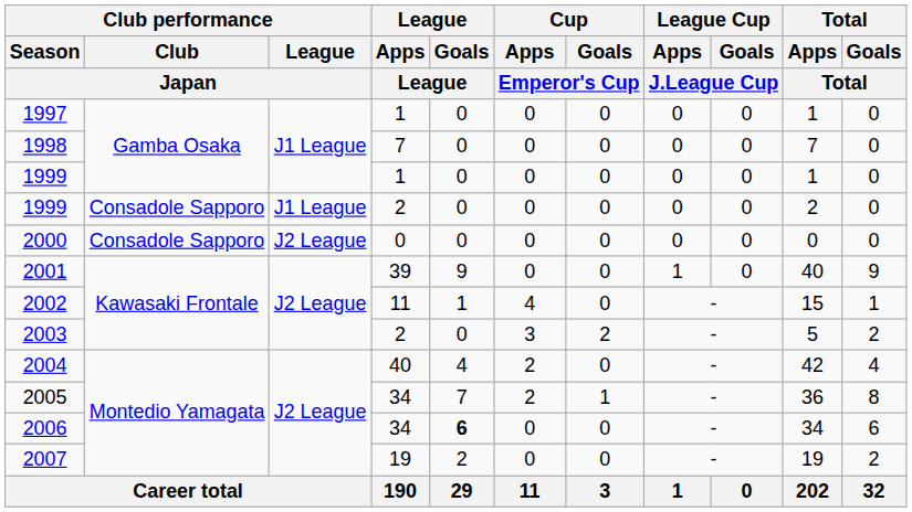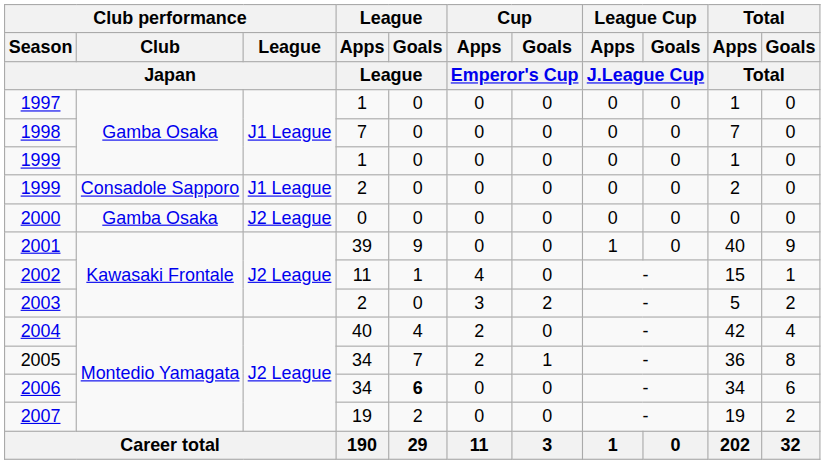 <table class="wikitable" style="text-align:center">
 <tr>
 <th colspan=3>Club performance</th>
 <th colspan=2>League</th>
 <th colspan=2>Cup</th>
 <th colspan=2>League Cup</th>
 <th colspan=2>Total</th>
 </tr>
 <tr>
 <th>Season</th>
 <th>Club</th>
 <th>League</th>
 <th>Apps</th>
 <th>Goals</th>
 <th>Apps</th>
 <th>Goals</th>
 <th>Apps</th>
 <th>Goals</th>
 <th>Apps</th>
 <th>Goals</th>
 </tr>
 <tr>
 <th colspan=3>Japan</th>
 <th colspan=2>League</th>
 <th colspan=2><a href='#'>Emperor's Cup</a></th>
 <th colspan=2><a href='#'>J.League Cup</a></th>
 <th colspan=2>Total</th>
 </tr>
 <tr>
 <td><a href='#'>1997</a></td>
 <td rowspan="3"><a href='#'>Gamba Osaka</a></td>
 <td rowspan="3"><a href='#'>J1 League</a></td>
 <td>1</td>
 <td>0</td>
 <td>0</td>
 <td>0</td>
 <td>0</td>
 <td>0</td>
 <td>1</td>
 <td>0</td>
 </tr>
 <tr>
 <td><a href='#'>1998</a></td>
 <td>7</td>
 <td>0</td>
 <td>0</td>
 <td>0</td>
 <td>0</td>
 <td>0</td>
 <td>7</td>
 <td>0</td>
 </tr>
 <tr>
 <td><a href='#'>1999</a></td>
 <td>1</td>
 <td>0</td>
 <td>0</td>
 <td>0</td>
 <td>0</td>
 <td>0</td>
 <td>1</td>
 <td>0</td>
 </tr>
 <tr>
 <td><a href='#'>1999</a></td>
 <td><a href='#'>Consadole Sapporo</a></td>
 <td><a href='#'>J1 League</a></td>
 <td>2</td>
 <td>0</td>
 <td>0</td>
 <td>0</td>
 <td>0</td>
 <td>0</td>
 <td>2</td>
 <td>0</td>
 </tr>
 <tr>
 <td><a href='#'>2000</a></td>
-<td><a href='#'>Consadole Sapporo</a></td>
+<td><a href='#'>Gamba Osaka</a></td>
 <td><a href='#'>J2 League</a></td>
 <td>0</td>
 <td>0</td>
 <td>0</td>
 <td>0</td>
 <td>0</td>
 <td>0</td>
 <td>0</td>
 <td>0</td>
 </tr>
 <tr>
 <td><a href='#'>2001</a></td>
 <td rowspan="3"><a href='#'>Kawasaki Frontale</a></td>
 <td rowspan="3"><a href='#'>J2 League</a></td>
 <td>39</td>
 <td>9</td>
 <td>0</td>
 <td>0</td>
 <td>1</td>
 <td>0</td>
 <td>40</td>
 <td>9</td>
 </tr>
 <tr>
 <td><a href='#'>2002</a></td>
 <td>11</td>
 <td>1</td>
 <td>4</td>
 <td>0</td>
 <td colspan="2">-</td>
 <td>15</td>
 <td>1</td>
 </tr>
 <tr>
 <td><a href='#'>2003</a></td>
 <td>2</td>
 <td>0</td>
 <td>3</td>
 <td>2</td>
 <td colspan="2">-</td>
 <td>5</td>
 <td>2</td>
 </tr>
 <tr>
 <td><a href='#'>2004</a></td>
 <td rowspan="4"><a href='#'>Montedio Yamagata</a></td>
 <td rowspan="4"><a href='#'>J2 League</a></td>
 <td>40</td>
 <td>4</td>
 <td>2</td>
 <td>0</td>
 <td colspan="2">-</td>
 <td>42</td>
 <td>4</td>
 </tr>
 <tr>
 <td>2005</td>
 <td>34</td>
 <td>7</td>
 <td>2</td>
 <td>1</td>
 <td colspan="2">-</td>
 <td>36</td>
 <td>8</td>
 </tr>
 <tr>
 <td><a href='#'>2006</a></td>
 <td>34</td>
 <td><strong>6</strong></td>
 <td>0</td>
 <td>0</td>
 <td colspan="2">-</td>
 <td>34</td>
 <td>6</td>
 </tr>
 <tr>
 <td><a href='#'>2007</a></td>
 <td>19</td>
 <td>2</td>
 <td>0</td>
 <td>0</td>
 <td colspan="2">-</td>
 <td>19</td>
 <td>2</td>
 </tr>
 <tr>
 <th colspan=3>Career total</th>
 <th>190</th>
 <th>29</th>
 <th>11</th>
 <th>3</th>
 <th>1</th>
 <th>0</th>
 <th>202</th>
 <th>32</th>
 </tr>
 </table>
